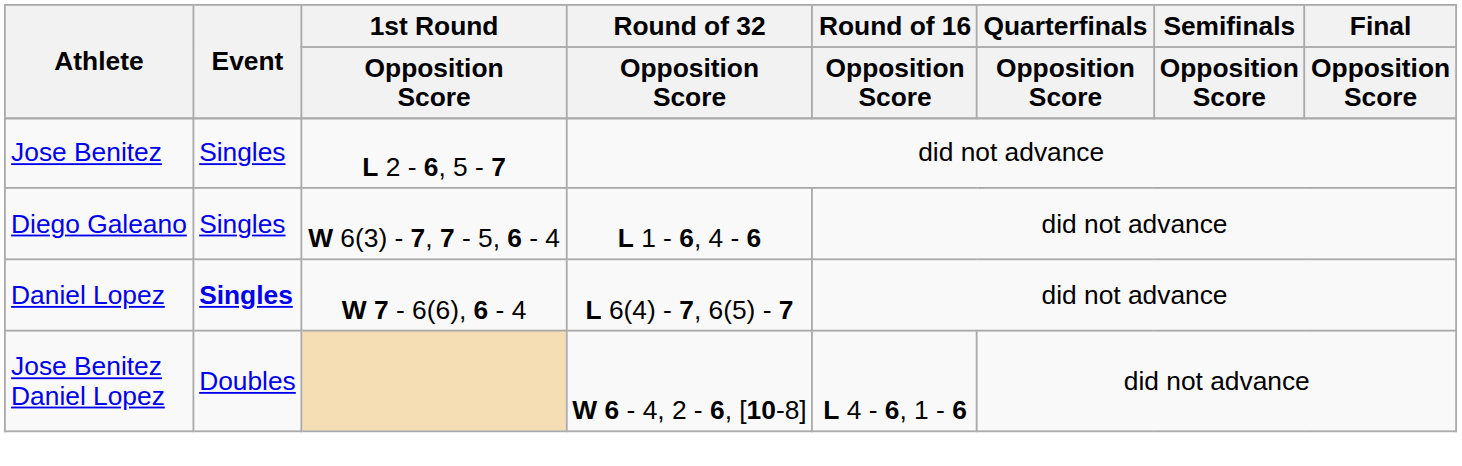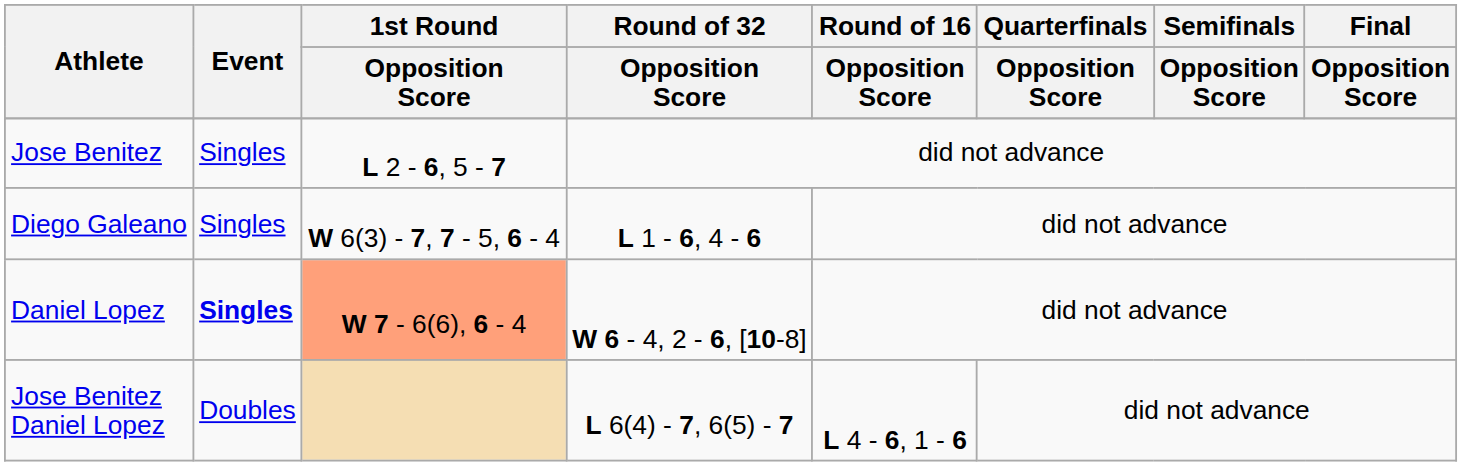 <table class="wikitable" border="1" style="font-size:90%">
 <tr>
 <th rowspan=2>Athlete</th>
 <th rowspan=2>Event</th>
 <th>1st Round</th>
 <th>Round of 32</th>
 <th>Round of 16</th>
 <th>Quarterfinals</th>
 <th>Semifinals</th>
 <th>Final</th>
 </tr>
 <tr>
 <th>Opposition<br>Score</th>
 <th>Opposition<br>Score</th>
 <th>Opposition<br>Score</th>
 <th>Opposition<br>Score</th>
 <th>Opposition<br>Score</th>
 <th>Opposition<br>Score</th>
 </tr>
 <tr>
 </tr>
 <tr>
 <td><a href='#'>Jose Benitez</a></td>
 <td><a href='#'>Singles</a></td>
 <td align=center><br><strong>L</strong> 2 - <strong>6</strong>, 5 - <strong>7</strong></td>
 <td align="center" colspan="7">did not advance</td>
 </tr>
 <tr>
 <td><a href='#'>Diego Galeano</a></td>
 <td><a href='#'>Singles</a></td>
 <td align=center><br><strong>W</strong> 6(3) - <strong>7</strong>, <strong>7</strong> - 5, <strong>6</strong> - 4</td>
 <td align=center><br><strong>L</strong> 1 - <strong>6</strong>, 4 - <strong>6</strong></td>
 <td align="center" colspan="7">did not advance</td>
 </tr>
 <tr>
 <td><a href='#'>Daniel Lopez</a></td>
 <td><strong><a href='#'>Singles</a></strong></td>
-<td align=center><br><strong>W</strong> <strong>7</strong> - 6(6), <strong>6</strong> - 4</td>
-<td align=center><br><strong>L</strong> 6(4) - <strong>7</strong>, 6(5) - <strong>7</strong></td>
+<td align=center style="background: lightsalmon;"><br><strong>W</strong> <strong>7</strong> - 6(6), <strong>6</strong> - 4</td>
+<td align=center><br><br><strong>W</strong> <strong>6</strong> - 4, 2 - <strong>6</strong>, [<strong>10</strong>-8]</td>
 <td align="center" colspan="7">did not advance</td>
 </tr>
 <tr>
 <td><a href='#'>Jose Benitez</a><br><a href='#'>Daniel Lopez</a></td>
 <td><a href='#'>Doubles</a></td>
 <td align=center bgcolor=wheat></td>
-<td align=center><br><br><strong>W</strong> <strong>6</strong> - 4, 2 - <strong>6</strong>, [<strong>10</strong>-8]</td>
+<td align=center><br><strong>L</strong> 6(4) - <strong>7</strong>, 6(5) - <strong>7</strong></td>
 <td align=center><br><br><strong>L</strong> 4 - <strong>6</strong>, 1 - <strong>6</strong></td>
 <td align="center" colspan="7">did not advance</td>
 </tr>
 </table>
